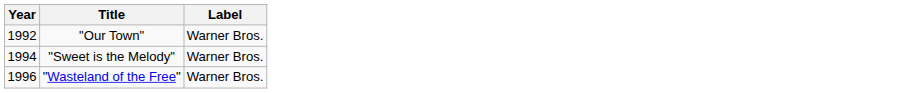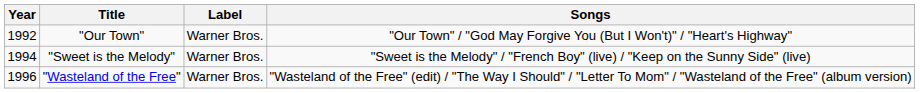 <table class="wikitable" style="text-align:center">
 <tr>
 <th>Year</th>
 <th>Title</th>
 <th>Label</th>
+<th>Songs</th>
 </tr>
 <tr>
 <td>1992</td>
 <td>"Our Town"</td>
 <td>Warner Bros.</td>
+<td>"Our Town" / "God May Forgive You (But I Won't)" / "Heart's Highway"</td>
 </tr>
 <tr>
 <td>1994</td>
 <td>"Sweet is the Melody"</td>
 <td>Warner Bros.</td>
+<td>"Sweet is the Melody" / "French Boy" (live) / "Keep on the Sunny Side" (live)</td>
 </tr>
 <tr>
 <td>1996</td>
 <td>"<a href='#'>Wasteland of the Free</a>"</td>
 <td>Warner Bros.</td>
+<td>"Wasteland of the Free" (edit) / "The Way I Should" / "Letter To Mom" / "Wasteland of the Free" (album version)</td>
 </tr>
 </table>
